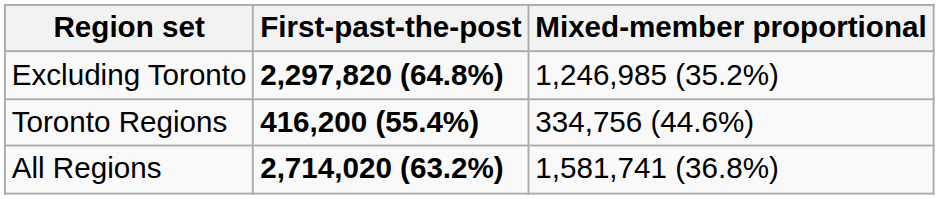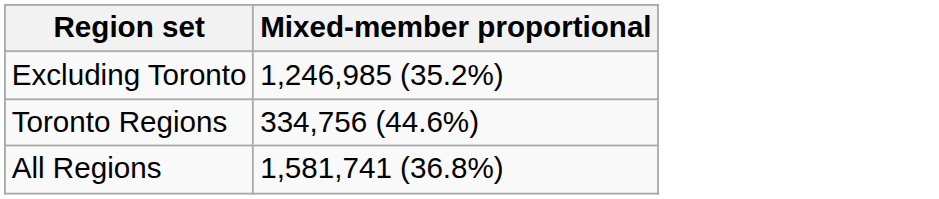 <table class="wikitable">
 <tr>
 <th>Region set</th>
-<th>First-past-the-post</th>
 <th>Mixed-member proportional</th>
 </tr>
 <tr>
 <td>Excluding Toronto</td>
-<td><strong>2,297,820 (64.8%)</strong></td>
 <td>1,246,985 (35.2%)</td>
 </tr>
 <tr>
 <td>Toronto Regions</td>
-<td><strong>  416,200 (55.4%)</strong></td>
 <td>334,756 (44.6%)</td>
 </tr>
 <tr>
 <td>All Regions</td>
-<td><strong>2,714,020 (63.2%)</strong></td>
 <td>1,581,741 (36.8%)</td>
 </tr>
 </table>
